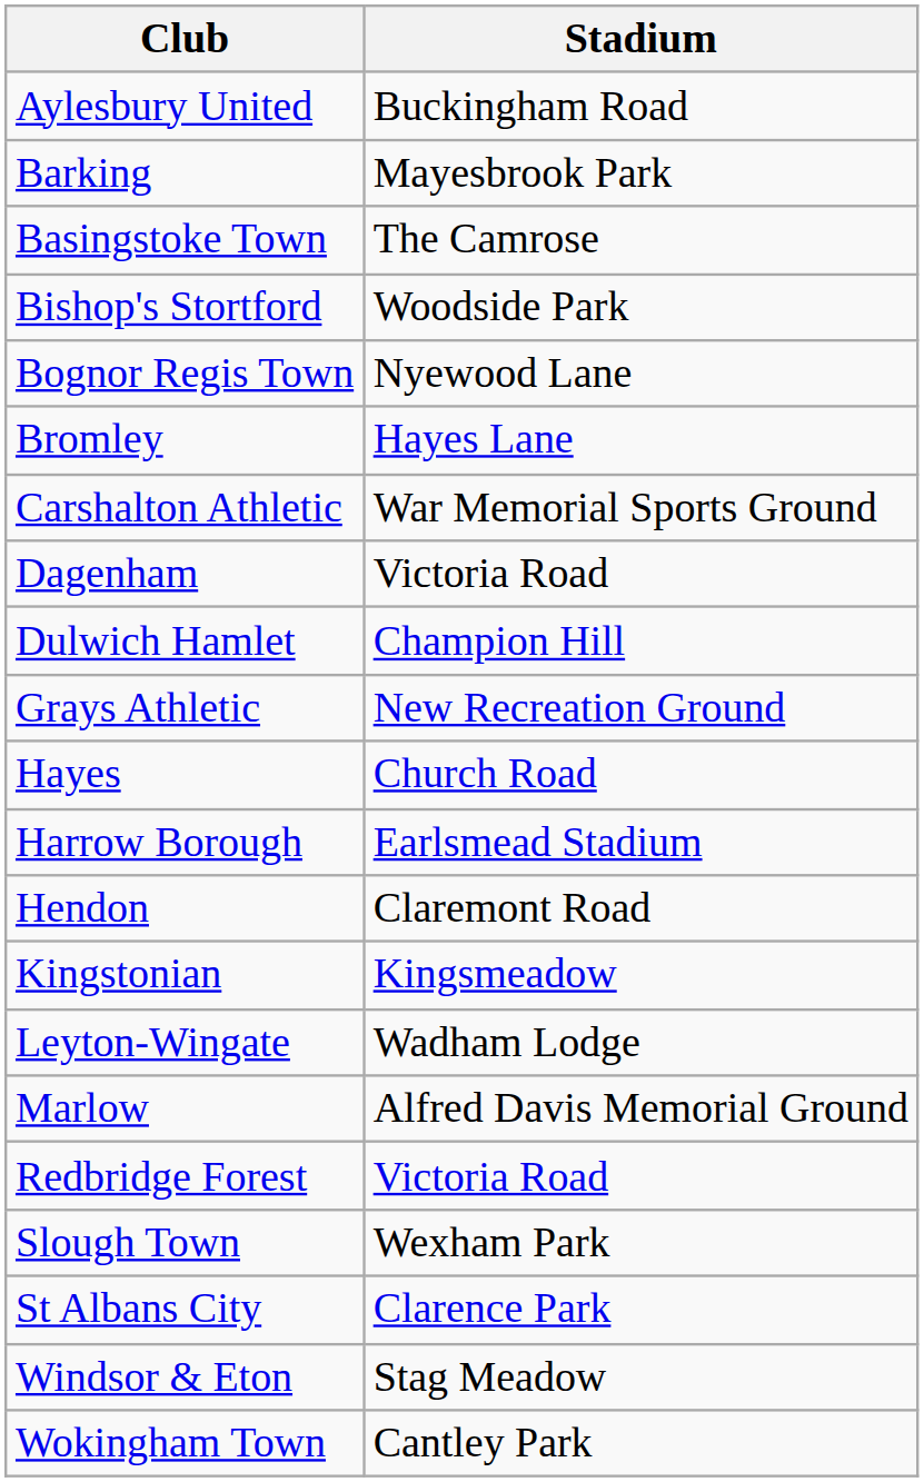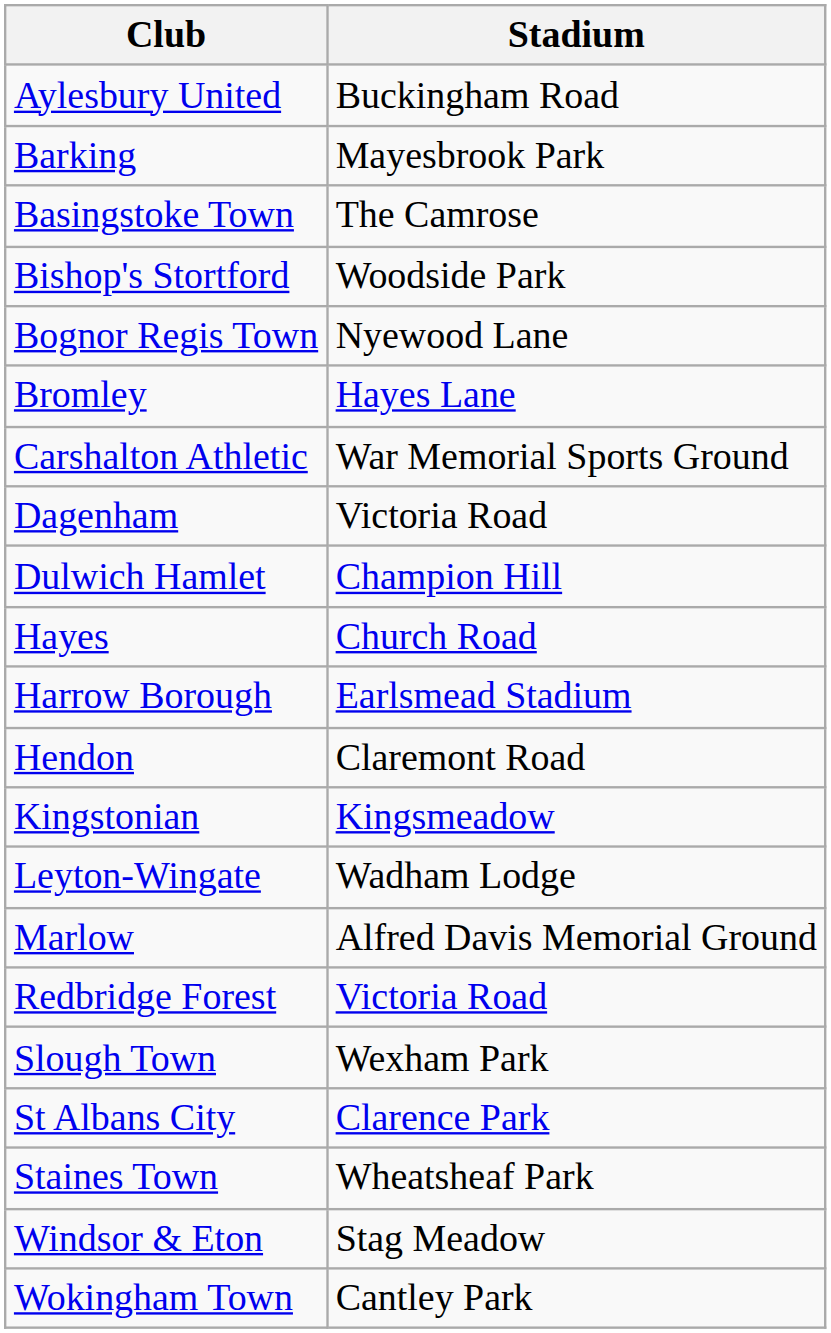 <table class="wikitable sortable">
 <tr>
 <th>Club</th>
 <th>Stadium</th>
 </tr>
 <tr>
 <td><a href='#'>Aylesbury United</a></td>
 <td>Buckingham Road</td>
 </tr>
 <tr>
 <td><a href='#'>Barking</a></td>
 <td>Mayesbrook Park</td>
 </tr>
 <tr>
 <td><a href='#'>Basingstoke Town</a></td>
 <td>The Camrose</td>
 </tr>
 <tr>
 <td><a href='#'>Bishop's Stortford</a></td>
 <td>Woodside Park</td>
 </tr>
 <tr>
 <td><a href='#'>Bognor Regis Town</a></td>
 <td>Nyewood Lane</td>
 </tr>
 <tr>
 <td><a href='#'>Bromley</a></td>
 <td><a href='#'>Hayes Lane</a></td>
 </tr>
 <tr>
 <td><a href='#'>Carshalton Athletic</a></td>
 <td>War Memorial Sports Ground</td>
 </tr>
 <tr>
 <td><a href='#'>Dagenham</a></td>
 <td>Victoria Road</td>
 </tr>
 <tr>
 <td><a href='#'>Dulwich Hamlet</a></td>
 <td><a href='#'>Champion Hill</a></td>
 </tr>
 <tr>
-<td><a href='#'>Grays Athletic</a></td>
-<td><a href='#'>New Recreation Ground</a></td>
-</tr>
-<tr>
 <td><a href='#'>Hayes</a></td>
 <td><a href='#'>Church Road</a></td>
 </tr>
 <tr>
 <td><a href='#'>Harrow Borough</a></td>
 <td><a href='#'>Earlsmead Stadium</a></td>
 </tr>
 <tr>
 <td><a href='#'>Hendon</a></td>
 <td>Claremont Road</td>
 </tr>
 <tr>
 <td><a href='#'>Kingstonian</a></td>
 <td><a href='#'>Kingsmeadow</a></td>
 </tr>
 <tr>
 <td><a href='#'>Leyton-Wingate</a></td>
 <td>Wadham Lodge</td>
 </tr>
 <tr>
 <td><a href='#'>Marlow</a></td>
 <td>Alfred Davis Memorial Ground</td>
 </tr>
 <tr>
 <td><a href='#'>Redbridge Forest</a></td>
 <td><a href='#'>Victoria Road</a></td>
 </tr>
 <tr>
 <td><a href='#'>Slough Town</a></td>
 <td>Wexham Park</td>
 </tr>
 <tr>
 <td><a href='#'>St Albans City</a></td>
 <td><a href='#'>Clarence Park</a></td>
 </tr>
 <tr>
+<td><a href='#'>Staines Town</a></td>
+<td>Wheatsheaf Park</td>
+</tr>
+<tr>
 <td><a href='#'>Windsor & Eton</a></td>
 <td>Stag Meadow</td>
 </tr>
 <tr>
 <td><a href='#'>Wokingham Town</a></td>
 <td>Cantley Park</td>
 </tr>
 </table>
